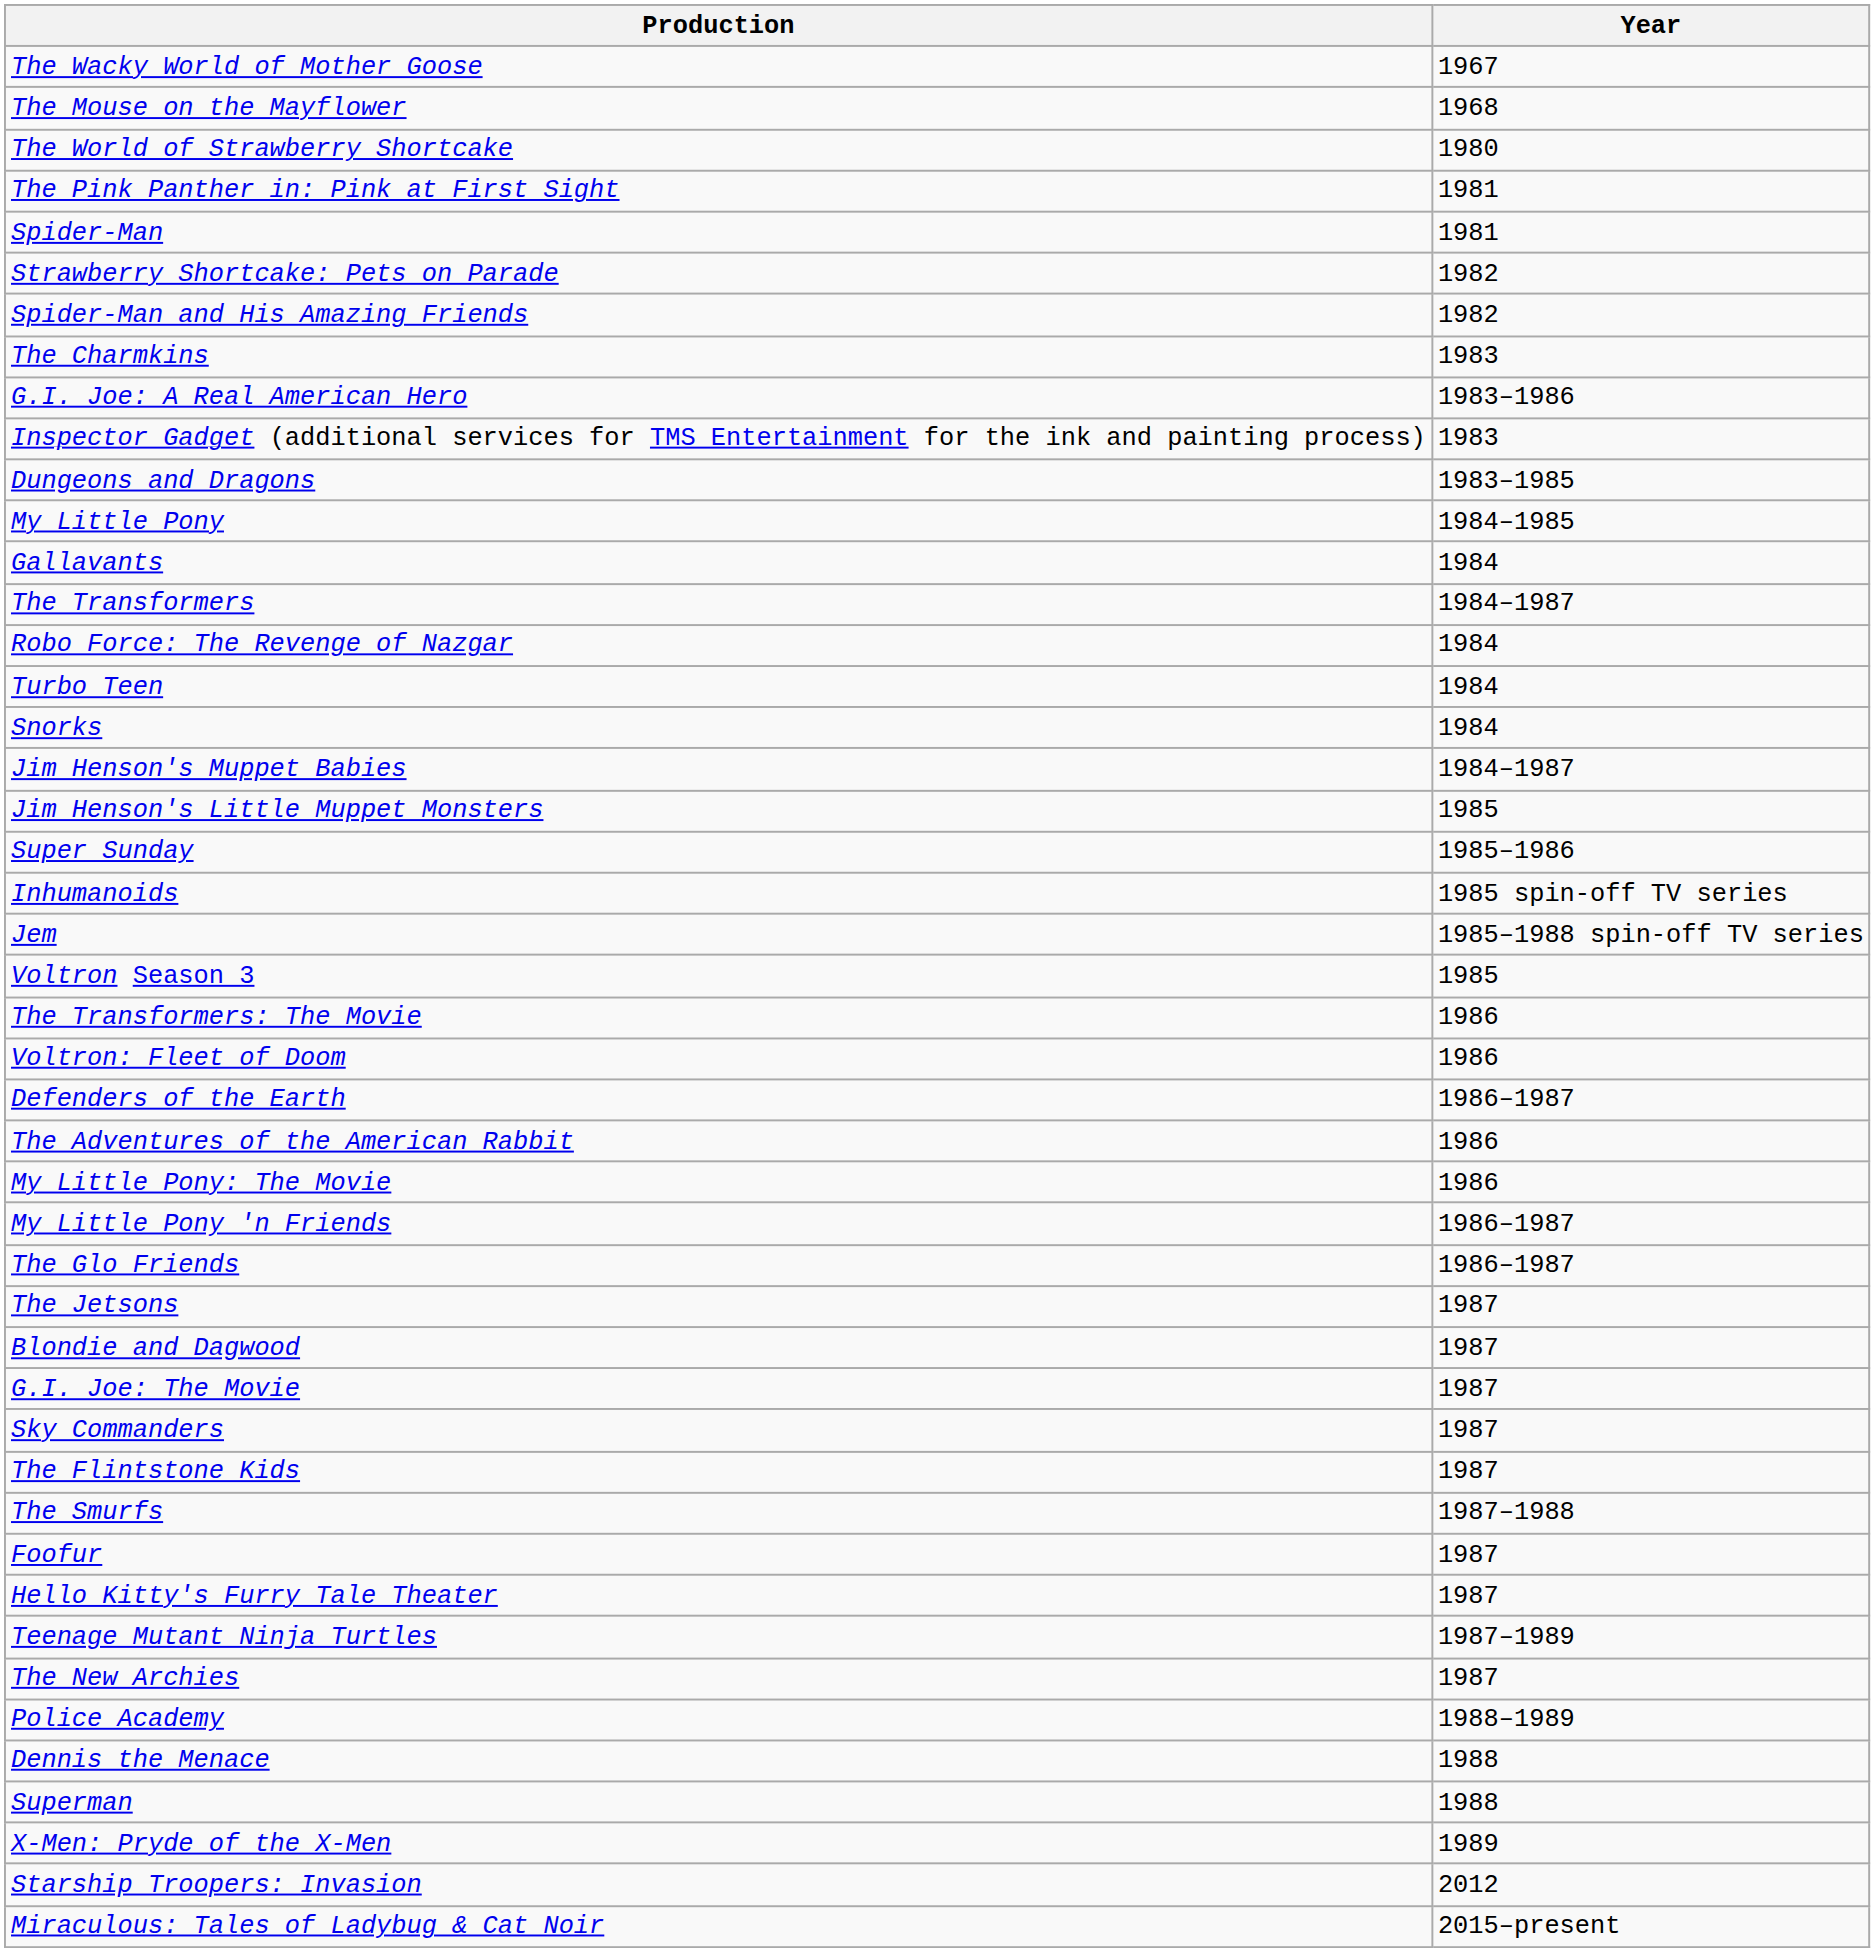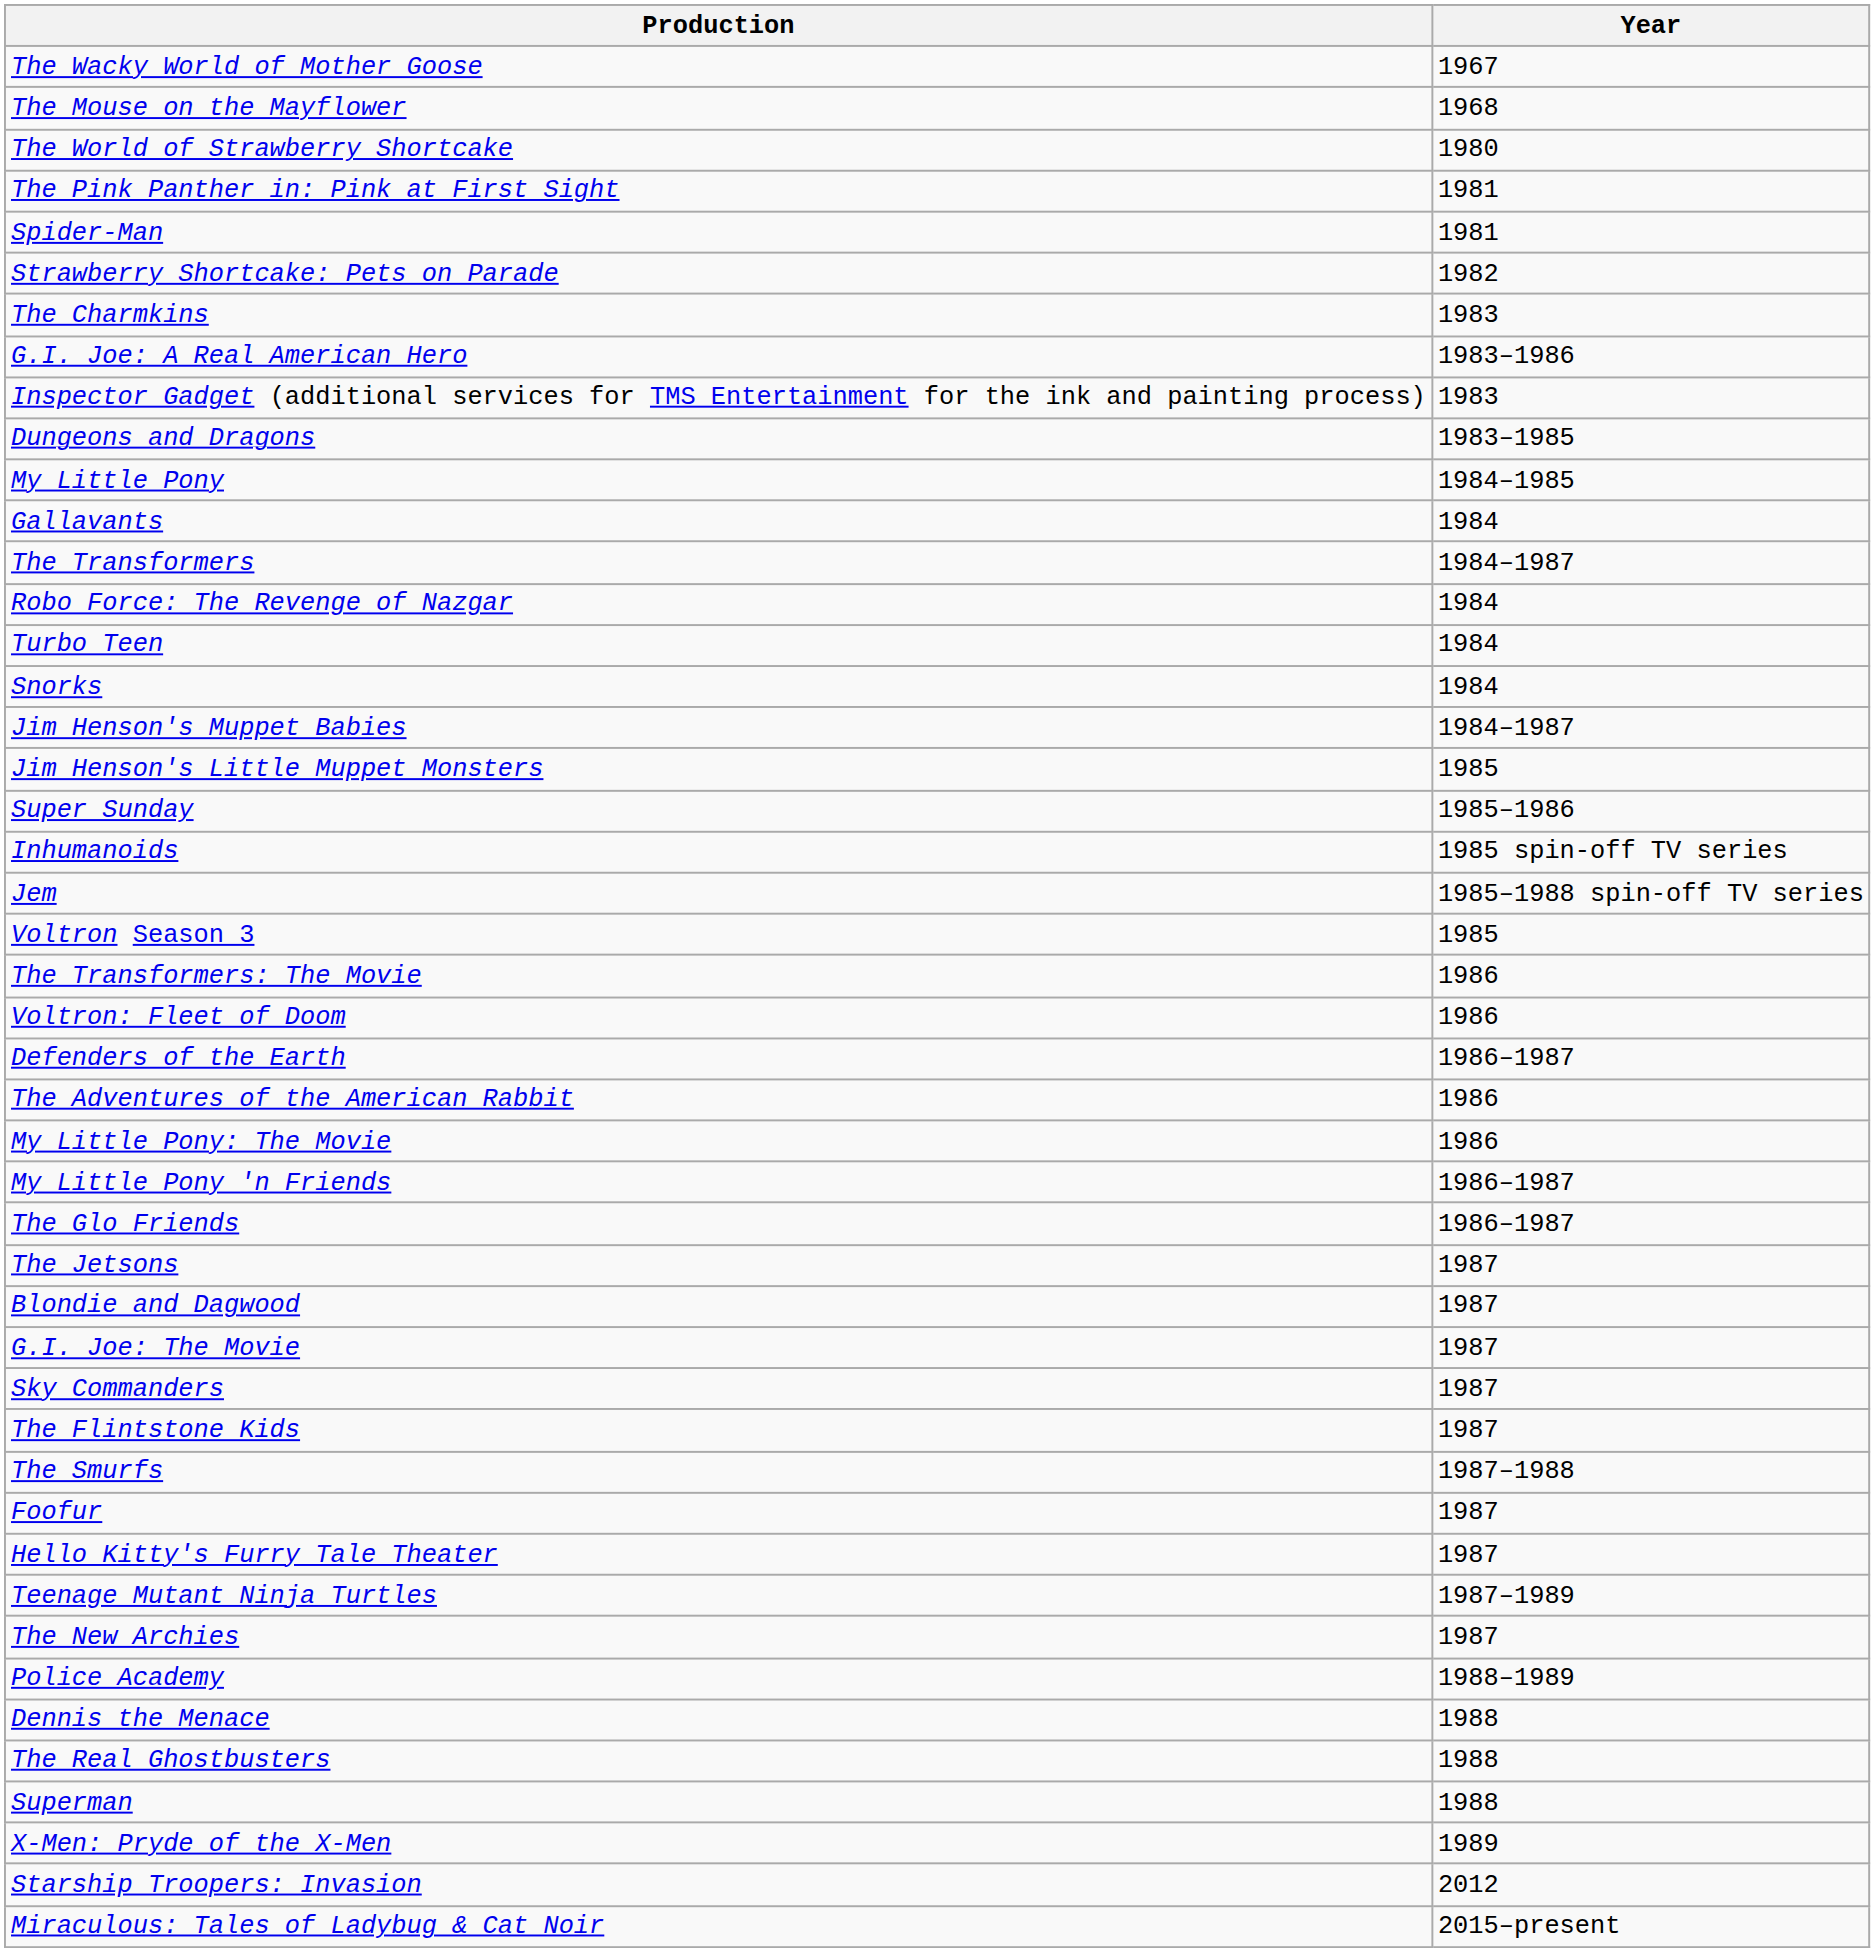 <table class="wikitable sortable">
 <tr>
 <th>Production</th>
 <th>Year</th>
 </tr>
 <tr>
 <td><em><a href='#'>The Wacky World of Mother Goose</a></em></td>
 <td>1967</td>
 </tr>
 <tr>
 <td><em><a href='#'>The Mouse on the Mayflower</a></em></td>
 <td>1968</td>
 </tr>
 <tr>
 <td><em><a href='#'>The World of Strawberry Shortcake</a></em></td>
 <td>1980</td>
 </tr>
 <tr>
 <td><em><a href='#'>The Pink Panther in: Pink at First Sight</a></em></td>
 <td>1981</td>
 </tr>
 <tr>
 <td><em><a href='#'>Spider-Man</a></em></td>
 <td>1981</td>
 </tr>
 <tr>
 <td><em><a href='#'>Strawberry Shortcake: Pets on Parade</a></em></td>
-<td>1982</td>
-</tr>
-<tr>
-<td><em><a href='#'>Spider-Man and His Amazing Friends</a></em></td>
 <td>1982</td>
 </tr>
 <tr>
 <td><em><a href='#'>The Charmkins</a></em></td>
 <td>1983</td>
 </tr>
 <tr>
 <td><em><a href='#'>G.I. Joe: A Real American Hero</a></em></td>
 <td>1983–1986</td>
 </tr>
 <tr>
 <td><em><a href='#'>Inspector Gadget</a></em> (additional services for <a href='#'>TMS Entertainment</a> for the ink and painting process)</td>
 <td>1983</td>
 </tr>
 <tr>
 <td><em><a href='#'>Dungeons and Dragons</a></em></td>
 <td>1983–1985</td>
 </tr>
 <tr>
 <td><em><a href='#'>My Little Pony</a></em></td>
 <td>1984–1985</td>
 </tr>
 <tr>
 <td><em><a href='#'>Gallavants</a></em></td>
 <td>1984</td>
 </tr>
 <tr>
 <td><em><a href='#'>The Transformers</a></em></td>
 <td>1984–1987</td>
 </tr>
 <tr>
 <td><em><a href='#'>Robo Force: The Revenge of Nazgar</a></em></td>
 <td>1984</td>
 </tr>
 <tr>
 <td><em><a href='#'>Turbo Teen</a></em></td>
 <td>1984</td>
 </tr>
 <tr>
 <td><em><a href='#'>Snorks</a></em></td>
 <td>1984</td>
 </tr>
 <tr>
 <td><em><a href='#'>Jim Henson's Muppet Babies</a></em></td>
 <td>1984–1987</td>
 </tr>
 <tr>
 <td><em><a href='#'>Jim Henson's Little Muppet Monsters</a></em></td>
 <td>1985</td>
 </tr>
 <tr>
 <td><em><a href='#'>Super Sunday</a></em></td>
 <td>1985–1986</td>
 </tr>
 <tr>
 <td><em><a href='#'>Inhumanoids</a></em></td>
 <td>1985 spin-off TV series</td>
 </tr>
 <tr>
 <td><em><a href='#'>Jem</a></em></td>
 <td>1985–1988 spin-off TV series</td>
 </tr>
 <tr>
 <td><em><a href='#'>Voltron</a></em> <a href='#'>Season 3</a></td>
 <td>1985</td>
 </tr>
 <tr>
 <td><em><a href='#'>The Transformers: The Movie</a></em></td>
 <td>1986</td>
 </tr>
 <tr>
 <td><em><a href='#'>Voltron: Fleet of Doom</a></em></td>
 <td>1986</td>
 </tr>
 <tr>
 <td><em><a href='#'>Defenders of the Earth</a></em></td>
 <td>1986–1987</td>
 </tr>
 <tr>
 <td><em><a href='#'>The Adventures of the American Rabbit</a></em></td>
 <td>1986</td>
 </tr>
 <tr>
 <td><em><a href='#'>My Little Pony: The Movie</a></em></td>
 <td>1986</td>
 </tr>
 <tr>
 <td><em><a href='#'>My Little Pony 'n Friends</a></em></td>
 <td>1986–1987</td>
 </tr>
 <tr>
 <td><em><a href='#'>The Glo Friends</a></em></td>
 <td>1986–1987</td>
 </tr>
 <tr>
 <td><em><a href='#'>The Jetsons</a></em></td>
 <td>1987</td>
 </tr>
 <tr>
 <td><em><a href='#'>Blondie and Dagwood</a></em></td>
 <td>1987</td>
 </tr>
 <tr>
 <td><em><a href='#'>G.I. Joe: The Movie</a></em></td>
 <td>1987</td>
 </tr>
 <tr>
 <td><em><a href='#'>Sky Commanders</a></em></td>
 <td>1987</td>
 </tr>
 <tr>
 <td><em><a href='#'>The Flintstone Kids</a></em></td>
 <td>1987</td>
 </tr>
 <tr>
 <td><em><a href='#'>The Smurfs</a></em></td>
 <td>1987–1988</td>
 </tr>
 <tr>
 <td><em><a href='#'>Foofur</a></em></td>
 <td>1987</td>
 </tr>
 <tr>
 <td><em><a href='#'>Hello Kitty's Furry Tale Theater</a></em></td>
 <td>1987</td>
 </tr>
 <tr>
 <td><em><a href='#'>Teenage Mutant Ninja Turtles</a></em></td>
 <td>1987–1989</td>
 </tr>
 <tr>
 <td><em><a href='#'>The New Archies</a></em></td>
 <td>1987</td>
 </tr>
 <tr>
 <td><em><a href='#'>Police Academy</a></em></td>
 <td>1988–1989</td>
 </tr>
 <tr>
 <td><em><a href='#'>Dennis the Menace</a></em></td>
 <td>1988</td>
 </tr>
 <tr>
+<td><em><a href='#'>The Real Ghostbusters</a></em></td>
+<td>1988</td>
+</tr>
+<tr>
 <td><em><a href='#'>Superman</a></em></td>
 <td>1988</td>
 </tr>
 <tr>
 <td><em><a href='#'>X-Men: Pryde of the X-Men</a></em></td>
 <td>1989</td>
 </tr>
 <tr>
 <td><em><a href='#'>Starship Troopers: Invasion</a></em></td>
 <td>2012</td>
 </tr>
 <tr>
 <td><em><a href='#'>Miraculous: Tales of Ladybug & Cat Noir</a></em></td>
 <td>2015–present</td>
 </tr>
 </table>
